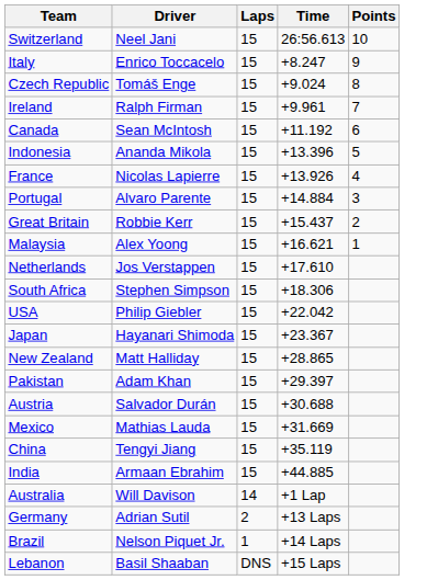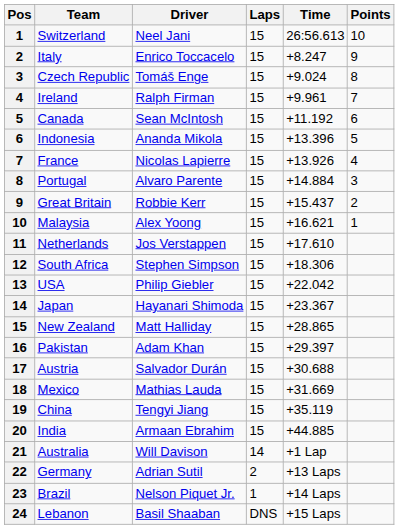 <table class="wikitable">
 <tr>
+<th>Pos</th>
 <th>Team</th>
 <th>Driver</th>
 <th>Laps</th>
 <th>Time</th>
 <th>Points</th>
 </tr>
 <tr>
+<th>1</th>
 <td> <a href='#'>Switzerland</a></td>
 <td><a href='#'>Neel Jani</a></td>
 <td>15</td>
 <td>26:56.613</td>
 <td>10</td>
 </tr>
 <tr>
+<th>2</th>
 <td> <a href='#'>Italy</a></td>
 <td><a href='#'>Enrico Toccacelo</a></td>
 <td>15</td>
 <td>+8.247</td>
 <td>9</td>
 </tr>
 <tr>
+<th>3</th>
 <td> <a href='#'>Czech Republic</a></td>
 <td><a href='#'>Tomáš Enge</a></td>
 <td>15</td>
 <td>+9.024</td>
 <td>8</td>
 </tr>
 <tr>
+<th>4</th>
 <td> <a href='#'>Ireland</a></td>
 <td><a href='#'>Ralph Firman</a></td>
 <td>15</td>
 <td>+9.961</td>
 <td>7</td>
 </tr>
 <tr>
+<th>5</th>
 <td> <a href='#'>Canada</a></td>
 <td><a href='#'>Sean McIntosh</a></td>
 <td>15</td>
 <td>+11.192</td>
 <td>6</td>
 </tr>
 <tr>
+<th>6</th>
 <td> <a href='#'>Indonesia</a></td>
 <td><a href='#'>Ananda Mikola</a></td>
 <td>15</td>
 <td>+13.396</td>
 <td>5</td>
 </tr>
 <tr>
+<th>7</th>
 <td> <a href='#'>France</a></td>
 <td><a href='#'>Nicolas Lapierre</a></td>
 <td>15</td>
 <td>+13.926</td>
 <td>4</td>
 </tr>
 <tr>
+<th>8</th>
 <td> <a href='#'>Portugal</a></td>
 <td><a href='#'>Alvaro Parente</a></td>
 <td>15</td>
 <td>+14.884</td>
 <td>3</td>
 </tr>
 <tr>
+<th>9</th>
 <td> <a href='#'>Great Britain</a></td>
 <td><a href='#'>Robbie Kerr</a></td>
 <td>15</td>
 <td>+15.437</td>
 <td>2</td>
 </tr>
 <tr>
+<th>10</th>
 <td> <a href='#'>Malaysia</a></td>
 <td><a href='#'>Alex Yoong</a></td>
 <td>15</td>
 <td>+16.621</td>
 <td>1</td>
 </tr>
 <tr>
+<th>11</th>
 <td> <a href='#'>Netherlands</a></td>
 <td><a href='#'>Jos Verstappen</a></td>
 <td>15</td>
 <td>+17.610</td>
 <td></td>
 </tr>
 <tr>
+<th>12</th>
 <td> <a href='#'>South Africa</a></td>
 <td><a href='#'>Stephen Simpson</a></td>
 <td>15</td>
 <td>+18.306</td>
 <td></td>
 </tr>
 <tr>
+<th>13</th>
 <td> <a href='#'>USA</a></td>
 <td><a href='#'>Philip Giebler</a></td>
 <td>15</td>
 <td>+22.042</td>
 <td></td>
 </tr>
 <tr>
+<th>14</th>
 <td> <a href='#'>Japan</a></td>
 <td><a href='#'>Hayanari Shimoda</a></td>
 <td>15</td>
 <td>+23.367</td>
 <td></td>
 </tr>
 <tr>
+<th>15</th>
 <td> <a href='#'>New Zealand</a></td>
 <td><a href='#'>Matt Halliday</a></td>
 <td>15</td>
 <td>+28.865</td>
 <td></td>
 </tr>
 <tr>
+<th>16</th>
 <td> <a href='#'>Pakistan</a></td>
 <td><a href='#'>Adam Khan</a></td>
 <td>15</td>
 <td>+29.397</td>
 <td></td>
 </tr>
 <tr>
+<th>17</th>
 <td> <a href='#'>Austria</a></td>
 <td><a href='#'>Salvador Durán</a></td>
 <td>15</td>
 <td>+30.688</td>
 <td></td>
 </tr>
 <tr>
+<th>18</th>
 <td> <a href='#'>Mexico</a></td>
 <td><a href='#'>Mathias Lauda</a></td>
 <td>15</td>
 <td>+31.669</td>
 <td></td>
 </tr>
 <tr>
+<th>19</th>
 <td> <a href='#'>China</a></td>
 <td><a href='#'>Tengyi Jiang</a></td>
 <td>15</td>
 <td>+35.119</td>
 <td></td>
 </tr>
 <tr>
+<th>20</th>
 <td> <a href='#'>India</a></td>
 <td><a href='#'>Armaan Ebrahim</a></td>
 <td>15</td>
 <td>+44.885</td>
 <td></td>
 </tr>
 <tr>
+<th>21</th>
 <td> <a href='#'>Australia</a></td>
 <td><a href='#'>Will Davison</a></td>
 <td>14</td>
 <td>+1 Lap</td>
 <td></td>
 </tr>
 <tr>
+<th>22</th>
 <td> <a href='#'>Germany</a></td>
 <td><a href='#'>Adrian Sutil</a></td>
 <td>2</td>
 <td>+13 Laps</td>
 <td></td>
 </tr>
 <tr>
+<th>23</th>
 <td> <a href='#'>Brazil</a></td>
 <td><a href='#'>Nelson Piquet Jr.</a></td>
 <td>1</td>
 <td>+14 Laps</td>
 <td></td>
 </tr>
 <tr>
+<th>24</th>
 <td> <a href='#'>Lebanon</a></td>
 <td><a href='#'>Basil Shaaban</a></td>
 <td>DNS</td>
 <td>+15 Laps</td>
 <td></td>
 </tr>
 </table>
